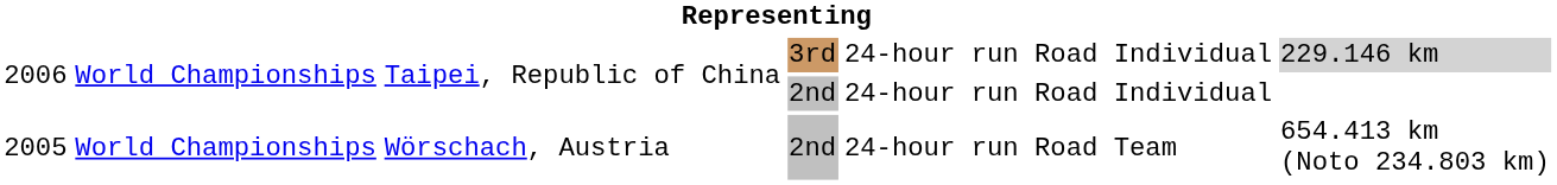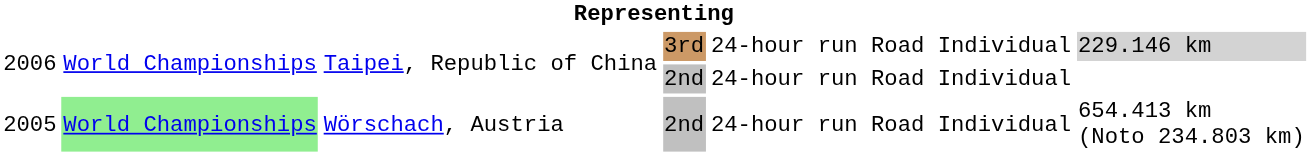 <table>
 <tr>
 <th colspan="6">Representing </th>
 </tr>
 <tr>
 <td rowspan=2>2006</td>
 <td rowspan=2><a href='#'>World Championships</a></td>
 <td rowspan=2><a href='#'>Taipei</a>, Republic of China</td>
 <td bgcolor="#cc9966">3rd</td>
 <td>24-hour run Road Individual</td>
 <td style="background: lightgrey;">229.146 km</td>
 </tr>
 <tr>
 <td bgcolor="silver">2nd</td>
 <td>24-hour run Road Individual</td>
 <td></td>
 </tr>
 <tr>
 <td>2005</td>
-<td><a href='#'>World Championships</a></td>
+<td style="background: lightgreen;"><a href='#'>World Championships</a></td>
 <td><a href='#'>Wörschach</a>, Austria</td>
 <td bgcolor="silver">2nd</td>
-<td>24-hour run Road Team</td>
+<td>24-hour run Road Individual</td>
 <td>654.413 km<br>(Noto 234.803 km)</td>
 </tr>
 </table>
